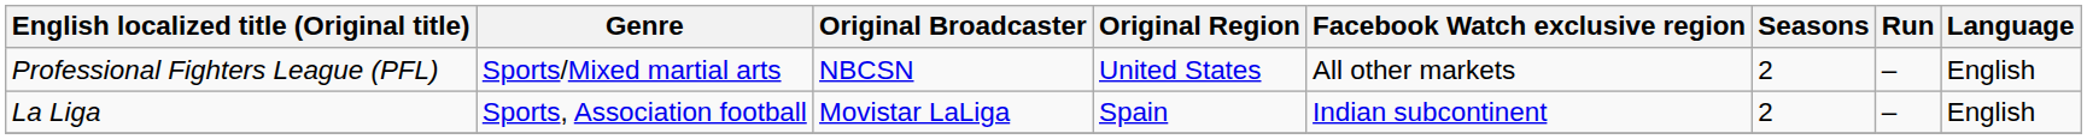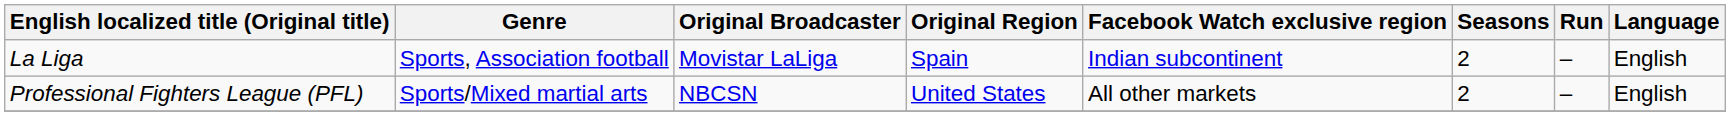 <table class="wikitable sortable">
 <tr>
 <th>English localized title (Original title)</th>
 <th>Genre</th>
 <th>Original Broadcaster</th>
 <th>Original Region</th>
 <th>Facebook Watch exclusive region</th>
 <th>Seasons</th>
 <th>Run</th>
 <th>Language</th>
 </tr>
 <tr>
+<td><em>La Liga</em></td>
+<td><a href='#'>Sports</a>, <a href='#'>Association football</a></td>
+<td><a href='#'>Movistar LaLiga</a></td>
+<td><a href='#'>Spain</a></td>
+<td><a href='#'>Indian subcontinent</a></td>
+<td>2</td>
+<td> – </td>
+<td>English</td>
+</tr>
+<tr>
 <td><em>Professional Fighters League (PFL)</em></td>
 <td><a href='#'>Sports</a>/<a href='#'>Mixed martial arts</a></td>
 <td><a href='#'>NBCSN</a></td>
 <td><a href='#'>United States</a></td>
 <td>All other markets</td>
 <td>2</td>
 <td> – </td>
 <td>English</td>
 </tr>
 <tr>
-<td><em>La Liga</em></td>
-<td><a href='#'>Sports</a>, <a href='#'>Association football</a></td>
-<td><a href='#'>Movistar LaLiga</a></td>
-<td><a href='#'>Spain</a></td>
-<td><a href='#'>Indian subcontinent</a></td>
-<td>2</td>
-<td> – </td>
-<td>English</td>
-</tr>
-<tr>
 </tr>
 </table>
